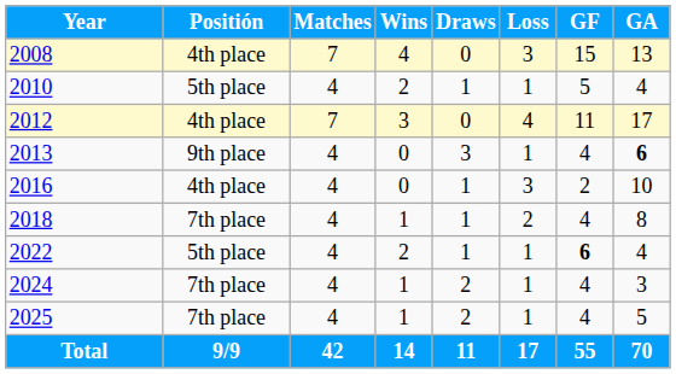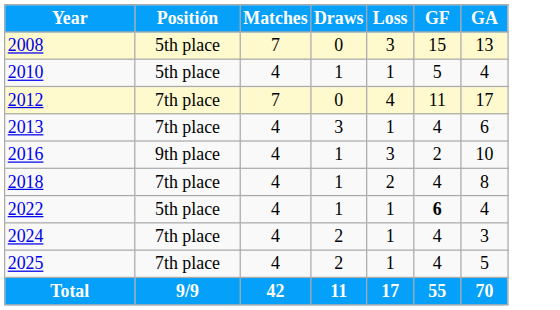 <table align=border border=1 cellpadding="2" cellspacing="0" style="background: #f9f9f9; border: 1px #aaa solid; border-collapse: collapse; font-size: 90%; text-align: center;">
 <tr bgcolor=#04a0fa style="color:white">
 <th width="100">Year</th>
 <th width="80">Positión</th>
 <th width="33">Matches</th>
-<th width="33">Wins</th>
 <th width="33">Draws</th>
 <th width="33">Loss</th>
 <th width="33">GF</th>
 <th width="33">GA</th>
 </tr>
 <tr bgcolor=LemonChiffon>
 <td align=left> <a href='#'>2008</a></td>
-<td>4th place</td>
+<td>5th place</td>
 <td>7</td>
-<td>4</td>
 <td>0</td>
 <td>3</td>
 <td>15</td>
 <td>13</td>
 </tr>
 <tr>
 <td align=left> <a href='#'>2010</a></td>
 <td>5th place</td>
 <td>4</td>
-<td>2</td>
 <td>1</td>
 <td>1</td>
 <td>5</td>
 <td>4</td>
 </tr>
 <tr bgcolor=LemonChiffon>
 <td align=left> <a href='#'>2012</a></td>
-<td>4th place</td>
+<td>7th place</td>
 <td>7</td>
-<td>3</td>
 <td>0</td>
 <td>4</td>
 <td>11</td>
 <td>17</td>
 </tr>
 <tr>
 <td align=left> <a href='#'>2013</a></td>
-<td>9th place</td>
+<td>7th place</td>
 <td>4</td>
-<td>0</td>
 <td>3</td>
 <td>1</td>
 <td>4</td>
-<td><strong>6</strong></td>
+<td>6</td>
 </tr>
 <tr>
 <td align=left> <a href='#'>2016</a></td>
-<td>4th place</td>
+<td>9th place</td>
 <td>4</td>
-<td>0</td>
 <td>1</td>
 <td>3</td>
 <td>2</td>
 <td>10</td>
 </tr>
 <tr>
 <td align=left> <a href='#'>2018</a></td>
 <td>7th place</td>
 <td>4</td>
 <td>1</td>
-<td>1</td>
 <td>2</td>
 <td>4</td>
 <td>8</td>
 </tr>
 <tr>
 <td align=left> <a href='#'>2022</a></td>
 <td>5th place</td>
 <td>4</td>
-<td>2</td>
 <td>1</td>
 <td>1</td>
 <td><strong>6</strong></td>
 <td>4</td>
 </tr>
 <tr>
 <td align=left> <a href='#'>2024</a></td>
 <td>7th place</td>
 <td>4</td>
-<td>1</td>
 <td>2</td>
 <td>1</td>
 <td>4</td>
 <td>3</td>
 </tr>
 <tr>
 <td align=left> <a href='#'>2025</a></td>
 <td>7th place</td>
 <td>4</td>
-<td>1</td>
 <td>2</td>
 <td>1</td>
 <td>4</td>
 <td>5</td>
 </tr>
 <tr bgcolor=#04a0fa style="color:white">
 <td><strong>Total</strong></td>
 <td><strong>9/9</strong></td>
 <td><strong>42</strong></td>
-<td><strong>14</strong></td>
 <td><strong>11</strong></td>
 <td><strong>17</strong></td>
 <td><strong>55</strong></td>
 <td><strong>70</strong></td>
 </tr>
 </table>
